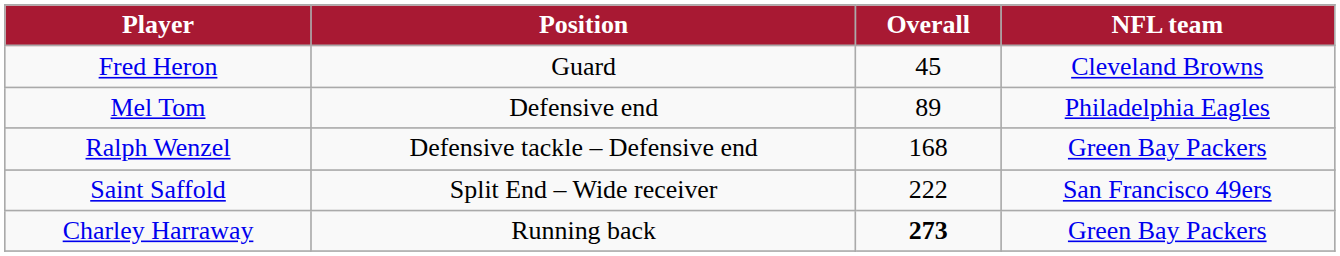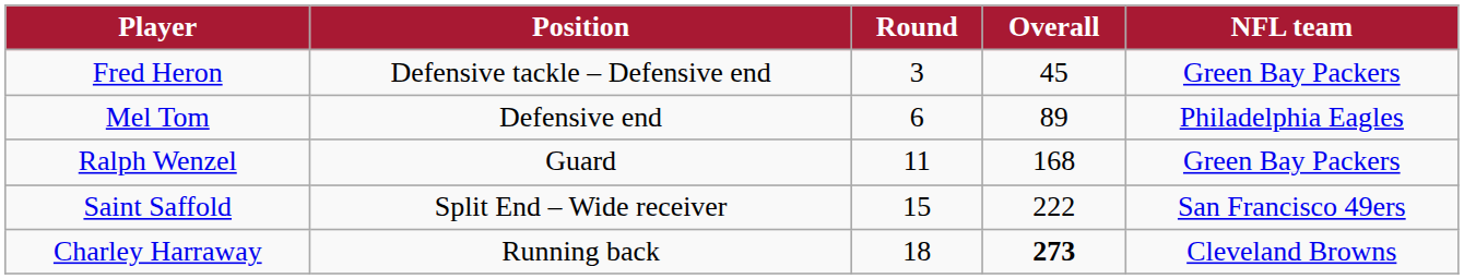 <table class="wikitable" width="65%">
 <tr align="center" style="background:#A81933;color:#FFFFFF;">
 <td><strong>Player</strong></td>
 <td><strong>Position</strong></td>
+<td><strong>Round</strong></td>
 <td><strong>Overall</strong></td>
 <td><strong>NFL team</strong></td>
 </tr>
 <tr align="center" bgcolor="">
 <td><a href='#'>Fred Heron</a></td>
-<td>Guard</td>
+<td>Defensive tackle – Defensive end</td>
+<td>3</td>
 <td>45</td>
-<td><a href='#'>Cleveland Browns</a></td>
+<td><a href='#'>Green Bay Packers</a></td>
 </tr>
 <tr align="center" bgcolor="">
 <td><a href='#'>Mel Tom</a></td>
 <td>Defensive end</td>
+<td>6</td>
 <td>89</td>
 <td><a href='#'>Philadelphia Eagles</a></td>
 </tr>
 <tr align="center" bgcolor="">
 <td><a href='#'>Ralph Wenzel</a></td>
-<td>Defensive tackle – Defensive end</td>
+<td>Guard</td>
+<td>11</td>
 <td>168</td>
 <td><a href='#'>Green Bay Packers</a></td>
 </tr>
 <tr align="center" bgcolor="">
 <td><a href='#'>Saint Saffold</a></td>
 <td>Split End – Wide receiver</td>
+<td>15</td>
 <td>222</td>
 <td><a href='#'>San Francisco 49ers</a></td>
 </tr>
 <tr align="center" bgcolor="">
 <td><a href='#'>Charley Harraway</a></td>
 <td>Running back</td>
+<td>18</td>
 <td><strong>273</strong></td>
-<td><a href='#'>Green Bay Packers</a></td>
+<td><a href='#'>Cleveland Browns</a></td>
 </tr>
 </table>
